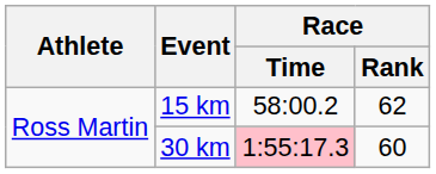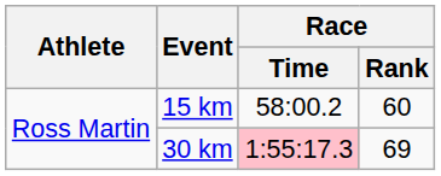 <table class="wikitable" style="font-size:90%">
 <tr>
 <th rowspan="2">Athlete</th>
 <th rowspan="2">Event</th>
 <th colspan="2">Race</th>
 </tr>
 <tr>
 <th>Time</th>
 <th>Rank</th>
 </tr>
 <tr align="center">
 <td align="left" rowspan=2><a href='#'>Ross Martin</a></td>
 <td align="left"><a href='#'>15 km</a></td>
 <td>58:00.2</td>
-<td>62</td>
+<td>60</td>
 </tr>
 <tr align="center">
 <td align="left"><a href='#'>30 km</a></td>
 <td style="background: pink;">1:55:17.3</td>
-<td>60</td>
+<td>69</td>
 </tr>
 </table>
